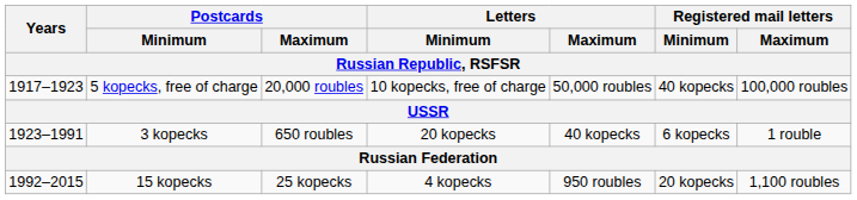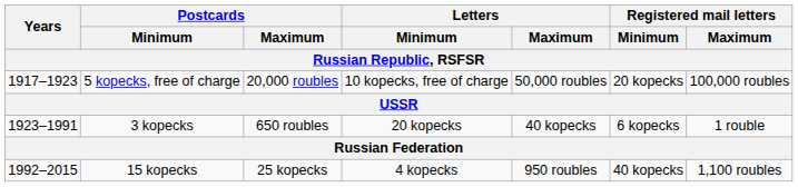 <table class="wikitable" style="text-align:center">
 <tr>
 <th rowspan=2>Years</th>
 <th colspan=2><a href='#'>Postcards</a></th>
 <th colspan=2>Letters</th>
 <th colspan=2>Registered mail letters</th>
 </tr>
 <tr>
 <th>Minimum</th>
 <th>Maximum</th>
 <th>Minimum</th>
 <th>Maximum</th>
 <th>Minimum</th>
 <th>Maximum</th>
 </tr>
 <tr>
 <th colspan=7><a href='#'>Russian Republic</a>, RSFSR</th>
 </tr>
 <tr>
 <td>1917–1923</td>
 <td>5 <a href='#'>kopecks</a>, free of charge</td>
 <td>20,000 <a href='#'>roubles</a></td>
 <td>10 kopecks, free of charge</td>
 <td>50,000 roubles</td>
-<td>40 kopecks</td>
+<td>20 kopecks</td>
 <td>100,000 roubles</td>
 </tr>
 <tr>
 <th colspan=7><a href='#'>USSR</a></th>
 </tr>
 <tr>
 <td>1923–1991</td>
 <td>3 kopecks</td>
 <td>650 roubles</td>
 <td>20 kopecks</td>
 <td>40 kopecks</td>
 <td>6 kopecks</td>
 <td>1 rouble</td>
 </tr>
 <tr>
 <th colspan=7>Russian Federation</th>
 </tr>
 <tr>
 <td>1992–2015</td>
 <td>15 kopecks</td>
 <td>25 kopecks</td>
 <td>4 kopecks</td>
 <td>950 roubles</td>
-<td>20 kopecks</td>
+<td>40 kopecks</td>
 <td>1,100 roubles</td>
 </tr>
 </table>
